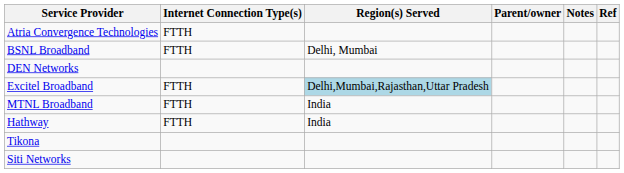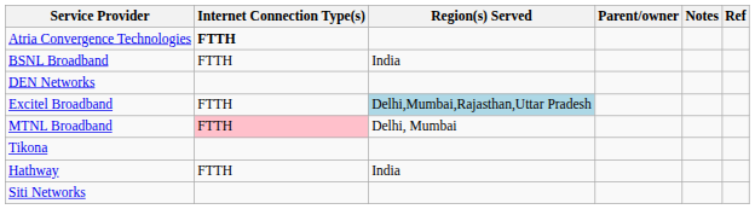 <table class="wikitable">
 <tr>
 <th>Service Provider</th>
 <th>Internet Connection Type(s)</th>
 <th>Region(s) Served</th>
 <th>Parent/owner</th>
 <th>Notes</th>
 <th>Ref</th>
 </tr>
 <tr>
 <td><a href='#'>Atria Convergence Technologies</a></td>
-<td>FTTH</td>
+<td><strong>FTTH</strong></td>
 <td></td>
 <td></td>
 <td></td>
 <td></td>
 </tr>
 <tr>
 <td><a href='#'>BSNL Broadband</a></td>
 <td>FTTH</td>
-<td>Delhi, Mumbai</td>
+<td>India</td>
 <td></td>
 <td></td>
 <td></td>
 </tr>
 <tr>
 <td><a href='#'>DEN Networks</a></td>
 <td></td>
 <td></td>
 <td></td>
 <td></td>
 <td></td>
 </tr>
 <tr>
 <td><a href='#'>Excitel Broadband</a></td>
 <td>FTTH</td>
 <td style="background: lightblue;">Delhi,Mumbai,Rajasthan,Uttar Pradesh</td>
 <td></td>
 <td></td>
 <td></td>
 </tr>
 <tr>
 <td><a href='#'>MTNL Broadband</a></td>
-<td>FTTH</td>
-<td>India</td>
+<td style="background: pink;">FTTH</td>
+<td>Delhi, Mumbai</td>
+<td></td>
+<td></td>
+<td></td>
+</tr>
+<tr>
+<td><a href='#'>Tikona</a></td>
+<td></td>
+<td></td>
 <td></td>
 <td></td>
 <td></td>
 </tr>
 <tr>
 <td><a href='#'>Hathway</a></td>
 <td>FTTH</td>
 <td>India</td>
 <td></td>
 <td></td>
 <td></td>
 </tr>
 <tr>
-<td><a href='#'>Tikona</a></td>
-<td></td>
-<td></td>
-<td></td>
-<td></td>
-<td></td>
-</tr>
-<tr>
 <td><a href='#'>Siti Networks</a></td>
 <td></td>
 <td></td>
 <td></td>
 <td></td>
 </tr>
 </table>
